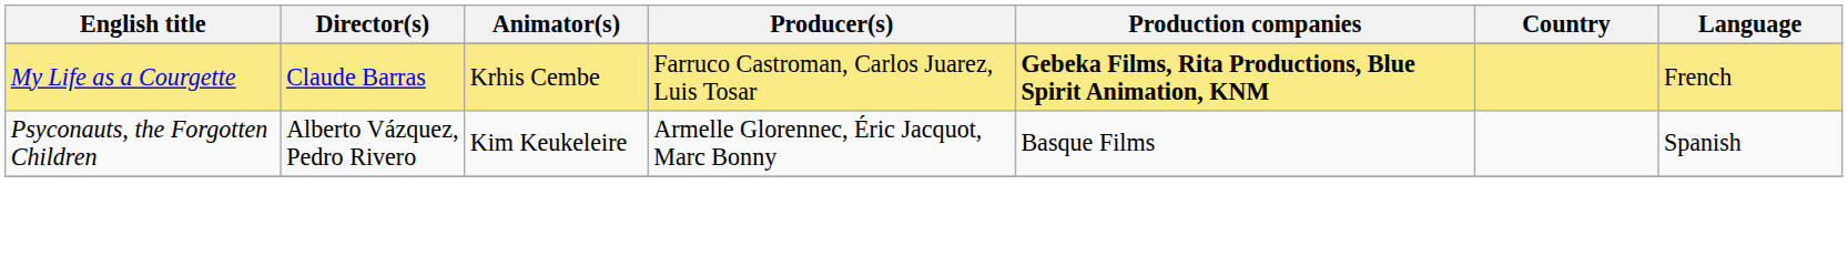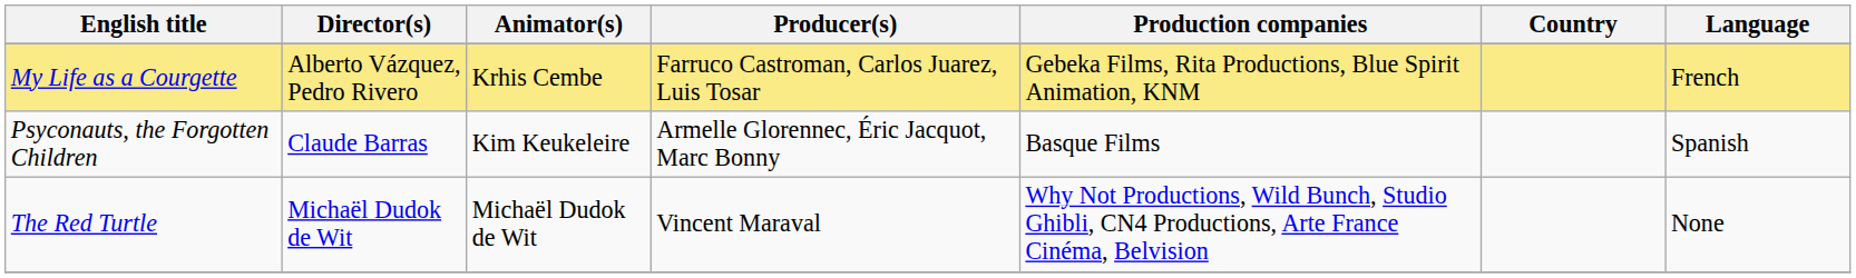 <table class="sortable wikitable" width="95%" cellpadding="5">
 <tr>
 <th width="15%">English title</th>
 <th width="10%">Director(s)</th>
 <th width="10%">Animator(s)</th>
 <th width="20%">Producer(s)</th>
 <th width="25%">Production companies</th>
 <th width="10%">Country</th>
 <th width="10%">Language</th>
 </tr>
 <tr>
 </tr>
 <tr style="background:#FAEB86">
 <td><em><a href='#'>My Life as a Courgette</a></em></td>
-<td><a href='#'>Claude Barras</a></td>
+<td>Alberto Vázquez, Pedro Rivero</td>
 <td>Krhis Cembe</td>
 <td>Farruco Castroman, Carlos Juarez, Luis Tosar</td>
-<td><strong>Gebeka Films, Rita Productions, Blue Spirit Animation, KNM</strong></td>
+<td>Gebeka Films, Rita Productions, Blue Spirit Animation, KNM</td>
 <td> </td>
 <td>French</td>
 </tr>
 <tr>
 <td><em>Psyconauts, the Forgotten Children</em></td>
-<td>Alberto Vázquez, Pedro Rivero</td>
+<td><a href='#'>Claude Barras</a></td>
 <td>Kim Keukeleire</td>
 <td>Armelle Glorennec, Éric Jacquot, Marc Bonny</td>
 <td>Basque Films</td>
 <td></td>
 <td>Spanish</td>
 </tr>
 <tr>
+<td><em><a href='#'>The Red Turtle</a></em></td>
+<td><a href='#'>Michaël Dudok de Wit</a></td>
+<td>Michaël Dudok de Wit</td>
+<td>Vincent Maraval</td>
+<td><a href='#'>Why Not Productions</a>, <a href='#'>Wild Bunch</a>, <a href='#'>Studio Ghibli</a>, CN4 Productions, <a href='#'>Arte France Cinéma</a>, <a href='#'>Belvision</a></td>
+<td> </td>
+<td>None</td>
+</tr>
+<tr>
 </tr>
 </table>
